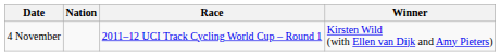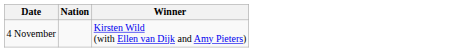 <table class="wikitable sortable">
 <tr>
 <th>Date</th>
 <th>Nation</th>
-<th>Race</th>
 <th>Winner</th>
 </tr>
 <tr>
 <td>4 November</td>
 <td></td>
-<td><a href='#'>2011–12 UCI Track Cycling World Cup – Round 1</a></td>
 <td> <a href='#'>Kirsten Wild</a><br>(with <a href='#'>Ellen van Dijk</a> and <a href='#'>Amy Pieters</a>)</td>
 </tr>
 </table>
